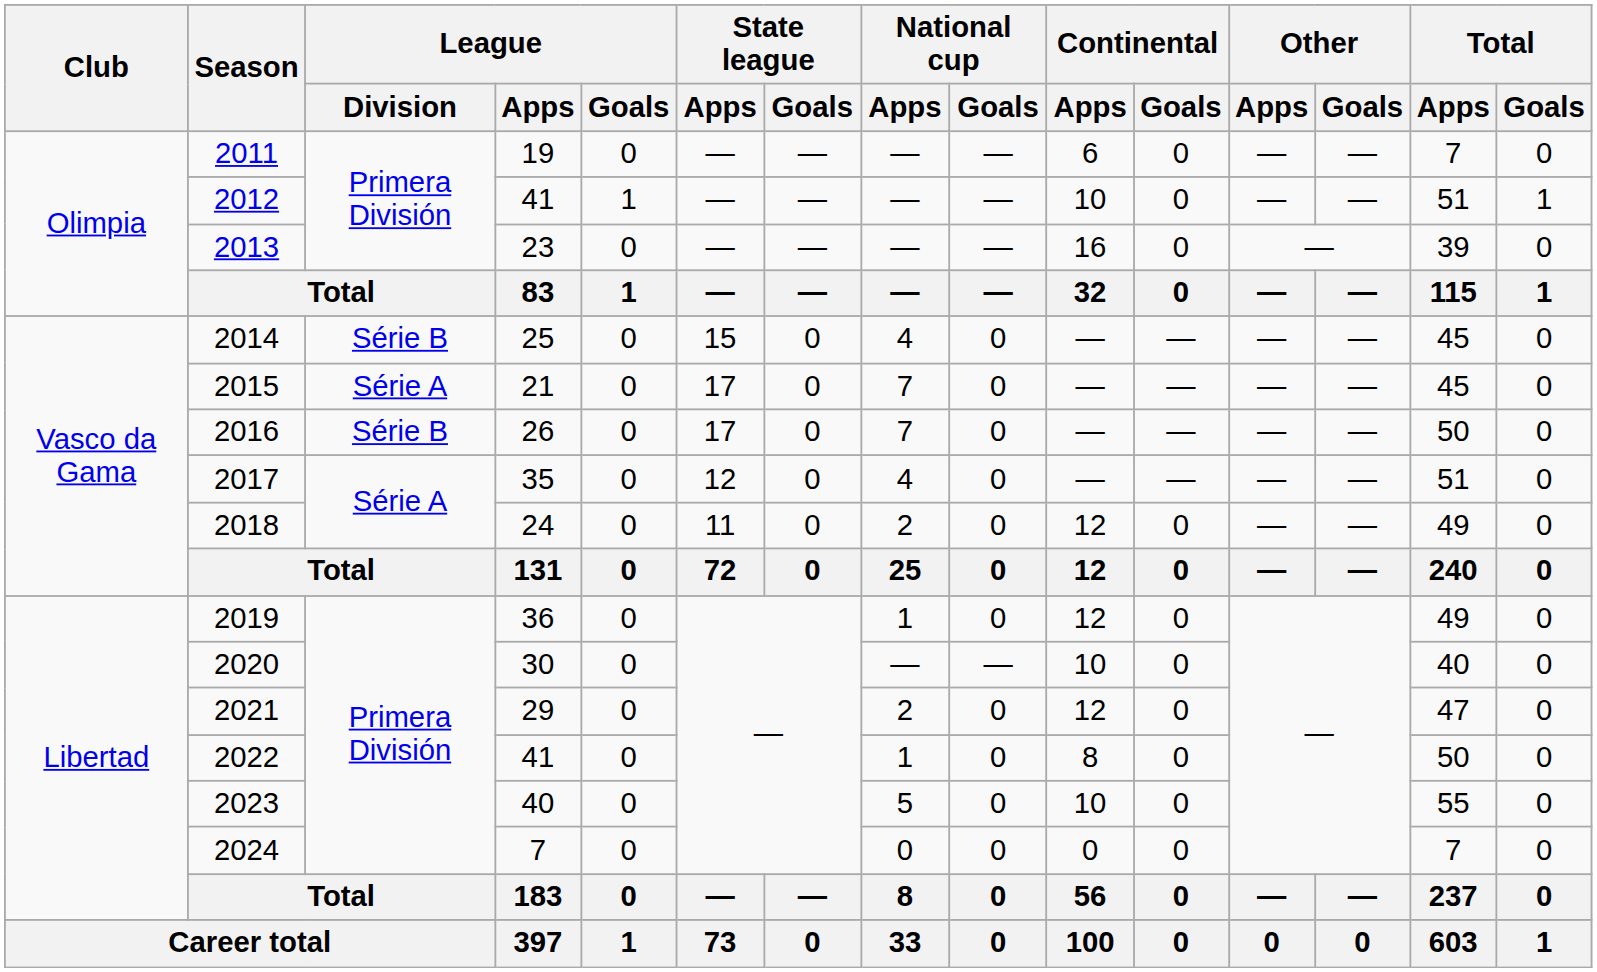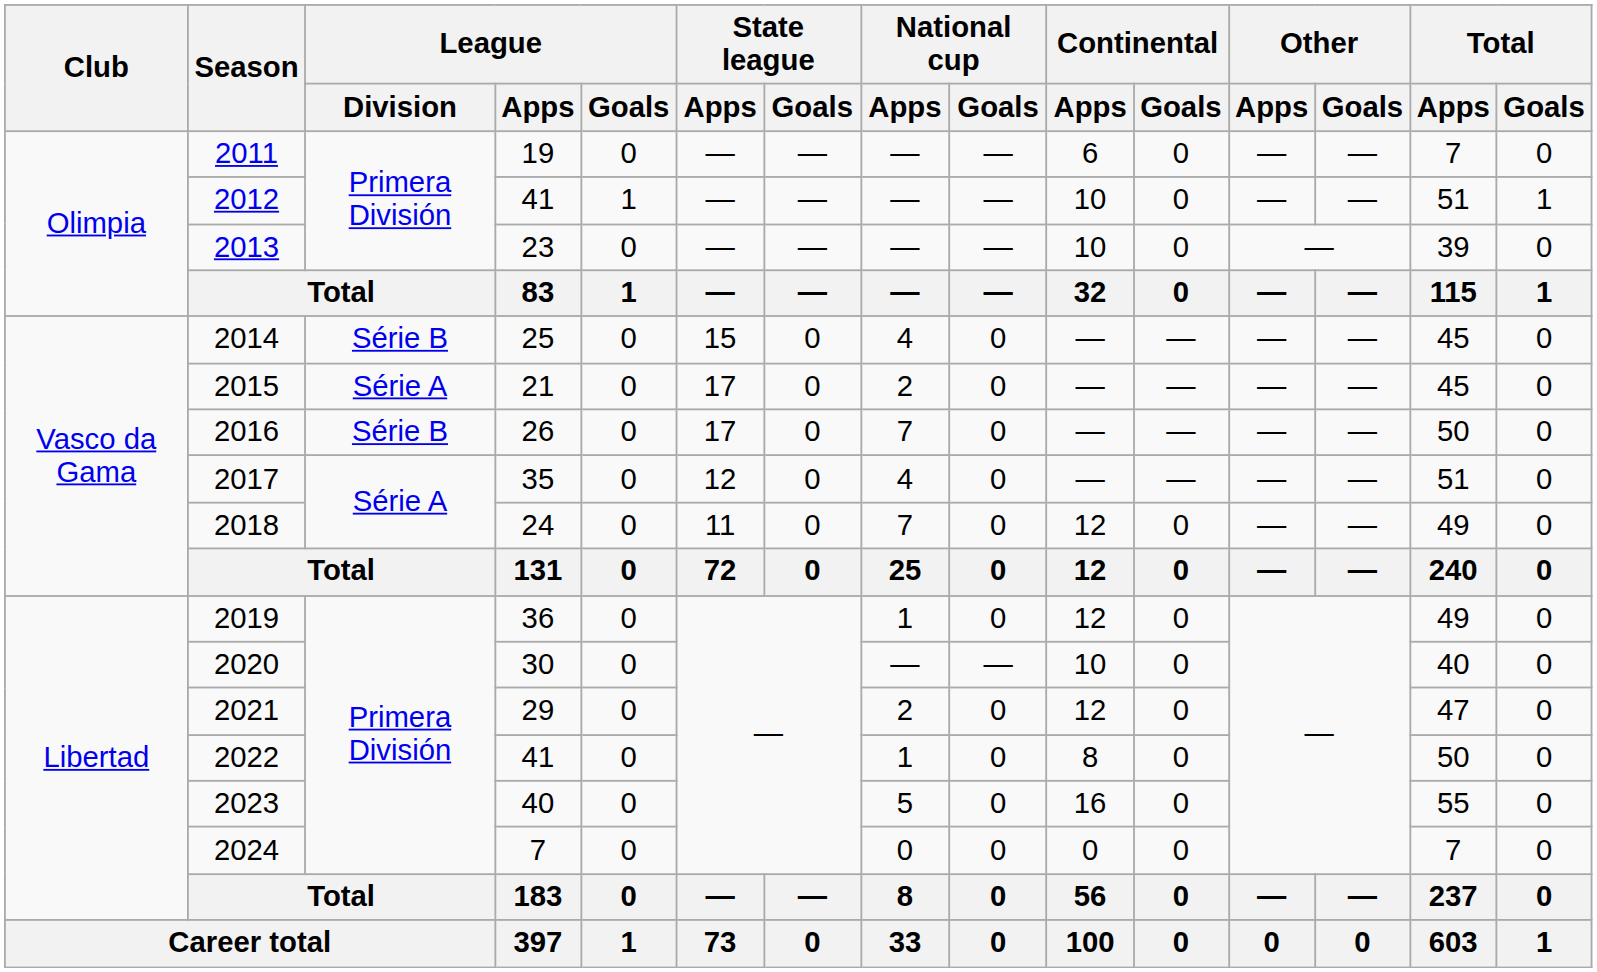 <table class="wikitable" style="text-align: center;">
 <tr>
 <th rowspan="2">Club</th>
 <th rowspan="2">Season</th>
 <th colspan="3">League</th>
 <th colspan="2">State league</th>
 <th colspan="2">National cup</th>
 <th colspan="2">Continental</th>
 <th colspan="2">Other</th>
 <th colspan="2">Total</th>
 </tr>
 <tr>
 <th>Division</th>
 <th>Apps</th>
 <th>Goals</th>
 <th>Apps</th>
 <th>Goals</th>
 <th>Apps</th>
 <th>Goals</th>
 <th>Apps</th>
 <th>Goals</th>
 <th>Apps</th>
 <th>Goals</th>
 <th>Apps</th>
 <th>Goals</th>
 </tr>
 <tr>
 <td rowspan="4" valign="center"><a href='#'>Olimpia</a></td>
 <td><a href='#'>2011</a></td>
 <td rowspan="3"><a href='#'>Primera División</a></td>
 <td>19</td>
 <td>0</td>
 <td>—</td>
 <td>—</td>
 <td>—</td>
 <td>—</td>
 <td>6</td>
 <td>0</td>
 <td>—</td>
 <td>—</td>
 <td>7</td>
 <td>0</td>
 </tr>
 <tr>
 <td><a href='#'>2012</a></td>
 <td>41</td>
 <td>1</td>
 <td>—</td>
 <td>—</td>
 <td>—</td>
 <td>—</td>
 <td>10</td>
 <td>0</td>
 <td>—</td>
 <td>—</td>
 <td>51</td>
 <td>1</td>
 </tr>
 <tr>
 <td><a href='#'>2013</a></td>
 <td>23</td>
 <td>0</td>
 <td>—</td>
 <td>—</td>
 <td>—</td>
 <td>—</td>
-<td>16</td>
+<td>10</td>
 <td>0</td>
 <td colspan="2">—</td>
 <td>39</td>
 <td>0</td>
 </tr>
 <tr>
 <th colspan="2">Total</th>
 <th>83</th>
 <th>1</th>
 <th>—</th>
 <th>—</th>
 <th>—</th>
 <th>—</th>
 <th>32</th>
 <th>0</th>
 <th>—</th>
 <th>—</th>
 <th>115</th>
 <th>1</th>
 </tr>
 <tr>
 <td rowspan="6" valign="center"><a href='#'>Vasco da Gama</a></td>
 <td>2014</td>
 <td><a href='#'>Série B</a></td>
 <td>25</td>
 <td>0</td>
 <td>15</td>
 <td>0</td>
 <td>4</td>
 <td>0</td>
 <td>—</td>
 <td>—</td>
 <td>—</td>
 <td>—</td>
 <td>45</td>
 <td>0</td>
 </tr>
 <tr>
 <td>2015</td>
 <td><a href='#'>Série A</a></td>
 <td>21</td>
 <td>0</td>
 <td>17</td>
 <td>0</td>
-<td>7</td>
+<td>2</td>
 <td>0</td>
 <td>—</td>
 <td>—</td>
 <td>—</td>
 <td>—</td>
 <td>45</td>
 <td>0</td>
 </tr>
 <tr>
 <td>2016</td>
 <td><a href='#'>Série B</a></td>
 <td>26</td>
 <td>0</td>
 <td>17</td>
 <td>0</td>
 <td>7</td>
 <td>0</td>
 <td>—</td>
 <td>—</td>
 <td>—</td>
 <td>—</td>
 <td>50</td>
 <td>0</td>
 </tr>
 <tr>
 <td>2017</td>
 <td rowspan="2"><a href='#'>Série A</a></td>
 <td>35</td>
 <td>0</td>
 <td>12</td>
 <td>0</td>
 <td>4</td>
 <td>0</td>
 <td>—</td>
 <td>—</td>
 <td>—</td>
 <td>—</td>
 <td>51</td>
 <td>0</td>
 </tr>
 <tr>
 <td>2018</td>
 <td>24</td>
 <td>0</td>
 <td>11</td>
 <td>0</td>
-<td>2</td>
+<td>7</td>
 <td>0</td>
 <td>12</td>
 <td>0</td>
 <td>—</td>
 <td>—</td>
 <td>49</td>
 <td>0</td>
 </tr>
 <tr>
 <th colspan="2">Total</th>
 <th>131</th>
 <th>0</th>
 <th>72</th>
 <th>0</th>
 <th>25</th>
 <th>0</th>
 <th>12</th>
 <th>0</th>
 <th>—</th>
 <th>—</th>
 <th>240</th>
 <th>0</th>
 </tr>
 <tr>
 <td rowspan="7" valign="center"><a href='#'>Libertad</a></td>
 <td>2019</td>
 <td rowspan="6"><a href='#'>Primera División</a></td>
 <td>36</td>
 <td>0</td>
 <td rowspan="6" colspan="2">—</td>
 <td>1</td>
 <td>0</td>
 <td>12</td>
 <td>0</td>
 <td rowspan="6" colspan="2">—</td>
 <td>49</td>
 <td>0</td>
 </tr>
 <tr>
 <td>2020</td>
 <td>30</td>
 <td>0</td>
 <td>—</td>
 <td>—</td>
 <td>10</td>
 <td>0</td>
 <td>40</td>
 <td>0</td>
 </tr>
 <tr>
 <td>2021</td>
 <td>29</td>
 <td>0</td>
 <td>2</td>
 <td>0</td>
 <td>12</td>
 <td>0</td>
 <td>47</td>
 <td>0</td>
 </tr>
 <tr>
 <td>2022</td>
 <td>41</td>
 <td>0</td>
 <td>1</td>
 <td>0</td>
 <td>8</td>
 <td>0</td>
 <td>50</td>
 <td>0</td>
 </tr>
 <tr>
 <td>2023</td>
 <td>40</td>
 <td>0</td>
 <td>5</td>
 <td>0</td>
-<td>10</td>
+<td>16</td>
 <td>0</td>
 <td>55</td>
 <td>0</td>
 </tr>
 <tr>
 <td>2024</td>
 <td>7</td>
 <td>0</td>
 <td>0</td>
 <td>0</td>
 <td>0</td>
 <td>0</td>
 <td>7</td>
 <td>0</td>
 </tr>
 <tr>
 <th colspan="2">Total</th>
 <th>183</th>
 <th>0</th>
 <th>—</th>
 <th>—</th>
 <th>8</th>
 <th>0</th>
 <th>56</th>
 <th>0</th>
 <th>—</th>
 <th>—</th>
 <th>237</th>
 <th>0</th>
 </tr>
 <tr>
 <th colspan="3">Career total</th>
 <th>397</th>
 <th>1</th>
 <th>73</th>
 <th>0</th>
 <th>33</th>
 <th>0</th>
 <th>100</th>
 <th>0</th>
 <th>0</th>
 <th>0</th>
 <th>603</th>
 <th>1</th>
 </tr>
 </table>
